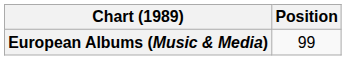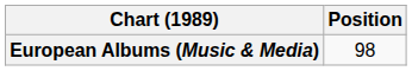 <table class="wikitable plainrowheaders" style="text-align:center">
 <tr>
 <th scope="col">Chart (1989)</th>
 <th scope="col">Position</th>
 </tr>
 <tr>
 <th scope="row">European Albums (<em>Music & Media</em>)</th>
-<td>99</td>
+<td>98</td>
 </tr>
 </table>
